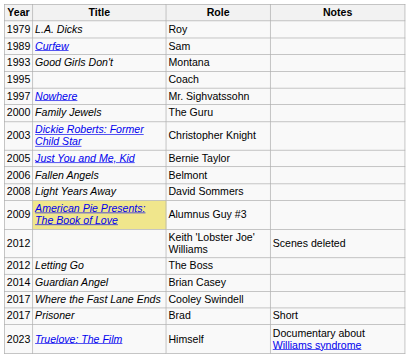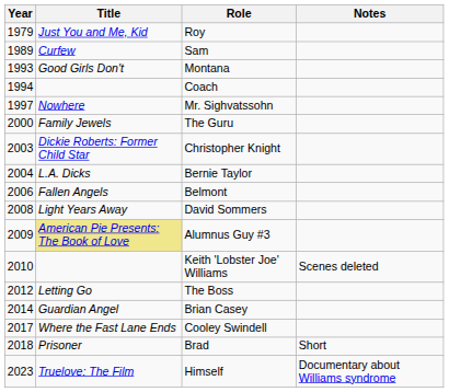 <table class="wikitable sortable">
 <tr>
 <th>Year</th>
 <th>Title</th>
 <th>Role</th>
 <th class="unsortable">Notes</th>
 </tr>
 <tr>
 <td>1979</td>
-<td><em>L.A. Dicks</em></td>
+<td><em><a href='#'>Just You and Me, Kid</a></em></td>
 <td>Roy</td>
 <td></td>
 </tr>
 <tr>
 <td>1989</td>
 <td><em><a href='#'>Curfew</a></em></td>
 <td>Sam</td>
 <td></td>
 </tr>
 <tr>
 <td>1993</td>
 <td><em>Good Girls Don't</em></td>
 <td>Montana</td>
 <td></td>
 </tr>
 <tr>
-<td>1995</td>
+<td>1994</td>
 <td><em></em></td>
 <td>Coach</td>
 <td></td>
 </tr>
 <tr>
 <td>1997</td>
 <td><em><a href='#'>Nowhere</a></em></td>
 <td>Mr. Sighvatssohn</td>
 <td></td>
 </tr>
 <tr>
 <td>2000</td>
 <td><em>Family Jewels</em></td>
 <td>The Guru</td>
 <td></td>
 </tr>
 <tr>
 <td>2003</td>
 <td><em><a href='#'>Dickie Roberts: Former Child Star</a></em></td>
 <td>Christopher Knight</td>
 <td></td>
 </tr>
 <tr>
-<td>2005</td>
-<td><em><a href='#'>Just You and Me, Kid</a></em></td>
+<td>2004</td>
+<td><em>L.A. Dicks</em></td>
 <td>Bernie Taylor</td>
 <td></td>
 </tr>
 <tr>
 <td>2006</td>
 <td><em>Fallen Angels</em></td>
 <td>Belmont</td>
 <td></td>
 </tr>
 <tr>
 <td>2008</td>
 <td><em>Light Years Away</em></td>
 <td>David Sommers</td>
 <td></td>
 </tr>
 <tr>
 <td>2009</td>
 <td style="background: khaki;"><em><a href='#'>American Pie Presents: The Book of Love</a></em></td>
 <td>Alumnus Guy #3</td>
 <td></td>
 </tr>
 <tr>
-<td>2012</td>
+<td>2010</td>
 <td><em></em></td>
 <td>Keith 'Lobster Joe' Williams</td>
 <td>Scenes deleted</td>
 </tr>
 <tr>
 <td>2012</td>
 <td><em>Letting Go</em></td>
 <td>The Boss</td>
 <td></td>
 </tr>
 <tr>
 <td>2014</td>
 <td><em>Guardian Angel</em></td>
 <td>Brian Casey</td>
 <td></td>
 </tr>
 <tr>
 <td>2017</td>
 <td><em>Where the Fast Lane Ends</em></td>
 <td>Cooley Swindell</td>
 <td></td>
 </tr>
 <tr>
-<td>2017</td>
+<td>2018</td>
 <td><em>Prisoner</em></td>
 <td>Brad</td>
 <td>Short</td>
 </tr>
 <tr>
 <td>2023</td>
 <td><em><a href='#'>Truelove: The Film</a></em></td>
 <td>Himself</td>
 <td>Documentary about <a href='#'>Williams syndrome</a></td>
 </tr>
 </table>
